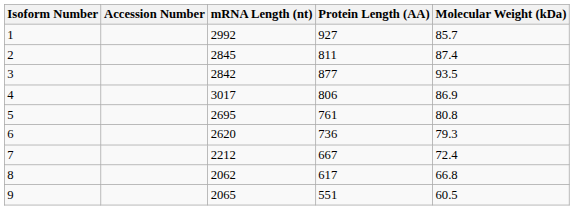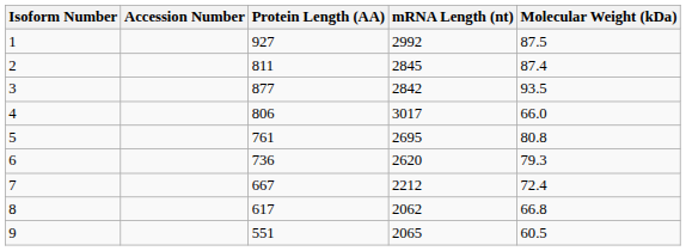 <table class="wikitable">
 <tr>
 <th><strong>Isoform Number</strong></th>
 <th><strong>Accession Number</strong></th>
+<th><strong>Protein Length (AA)</strong></th>
 <th><strong>mRNA Length (nt)</strong></th>
-<th><strong>Protein Length (AA)</strong></th>
 <th><strong>Molecular Weight (kDa)</strong></th>
 </tr>
 <tr>
 <td>1</td>
 <td></td>
+<td>927</td>
 <td>2992</td>
-<td>927</td>
-<td>85.7</td>
+<td>87.5</td>
 </tr>
 <tr>
 <td>2</td>
 <td></td>
+<td>811</td>
 <td>2845</td>
-<td>811</td>
 <td>87.4</td>
 </tr>
 <tr>
 <td>3</td>
 <td></td>
+<td>877</td>
 <td>2842</td>
-<td>877</td>
 <td>93.5</td>
 </tr>
 <tr>
 <td>4</td>
 <td></td>
+<td>806</td>
 <td>3017</td>
-<td>806</td>
-<td>86.9</td>
+<td>66.0</td>
 </tr>
 <tr>
 <td>5</td>
 <td></td>
+<td>761</td>
 <td>2695</td>
-<td>761</td>
 <td>80.8</td>
 </tr>
 <tr>
 <td>6</td>
 <td></td>
+<td>736</td>
 <td>2620</td>
-<td>736</td>
 <td>79.3</td>
 </tr>
 <tr>
 <td>7</td>
 <td></td>
+<td>667</td>
 <td>2212</td>
-<td>667</td>
 <td>72.4</td>
 </tr>
 <tr>
 <td>8</td>
 <td></td>
+<td>617</td>
 <td>2062</td>
-<td>617</td>
 <td>66.8</td>
 </tr>
 <tr>
 <td>9</td>
 <td></td>
+<td>551</td>
 <td>2065</td>
-<td>551</td>
 <td>60.5</td>
 </tr>
 </table>
